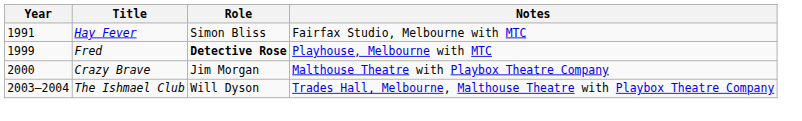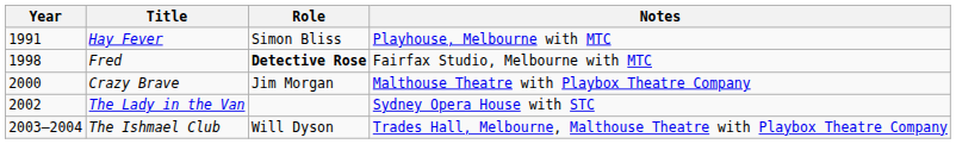 <table class="wikitable sortable">
 <tr>
 <th>Year</th>
 <th>Title</th>
 <th>Role</th>
 <th class="unsortable">Notes</th>
 </tr>
 <tr>
 <td>1991</td>
 <td><em><a href='#'>Hay Fever</a></em></td>
 <td>Simon Bliss</td>
-<td>Fairfax Studio, Melbourne with <a href='#'>MTC</a></td>
+<td><a href='#'>Playhouse, Melbourne</a> with <a href='#'>MTC</a></td>
 </tr>
 <tr>
-<td>1999</td>
+<td>1998</td>
 <td><em>Fred</em></td>
 <td><strong>Detective Rose</strong></td>
-<td><a href='#'>Playhouse, Melbourne</a> with <a href='#'>MTC</a></td>
+<td>Fairfax Studio, Melbourne with <a href='#'>MTC</a></td>
 </tr>
 <tr>
 <td>2000</td>
 <td><em>Crazy Brave</em></td>
 <td>Jim Morgan</td>
 <td><a href='#'>Malthouse Theatre</a> with <a href='#'>Playbox Theatre Company</a></td>
 </tr>
 <tr>
+<td>2002</td>
+<td><em><a href='#'>The Lady in the Van</a></em></td>
+<td></td>
+<td><a href='#'>Sydney Opera House</a> with <a href='#'>STC</a></td>
+</tr>
+<tr>
 <td>2003–2004</td>
 <td><em>The Ishmael Club</em></td>
 <td>Will Dyson</td>
 <td><a href='#'>Trades Hall, Melbourne</a>, <a href='#'>Malthouse Theatre</a> with <a href='#'>Playbox Theatre Company</a></td>
 </tr>
 </table>
